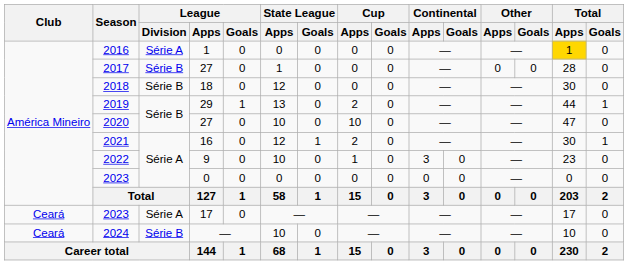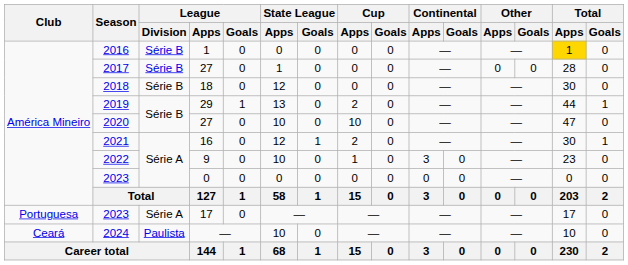 <table class="wikitable" style="text-align: center;">
 <tr>
 <th rowspan="2">Club</th>
 <th rowspan="2">Season</th>
 <th colspan="3">League</th>
 <th colspan="2">State League</th>
 <th colspan="2">Cup</th>
 <th colspan="2">Continental</th>
 <th colspan="2">Other</th>
 <th colspan="2">Total</th>
 </tr>
 <tr>
 <th>Division</th>
 <th>Apps</th>
 <th>Goals</th>
 <th>Apps</th>
 <th>Goals</th>
 <th>Apps</th>
 <th>Goals</th>
 <th>Apps</th>
 <th>Goals</th>
 <th>Apps</th>
 <th>Goals</th>
 <th>Apps</th>
 <th>Goals</th>
 </tr>
 <tr>
 <td rowspan=9><a href='#'>América Mineiro</a></td>
 <td><a href='#'>2016</a></td>
-<td><a href='#'>Série A</a></td>
+<td><a href='#'>Série B</a></td>
 <td>1</td>
 <td>0</td>
 <td>0</td>
 <td>0</td>
 <td>0</td>
 <td>0</td>
 <td colspan=2>—</td>
 <td colspan=2>—</td>
 <td style="background: gold;">1</td>
 <td>0</td>
 </tr>
 <tr>
 <td><a href='#'>2017</a></td>
 <td><a href='#'>Série B</a></td>
 <td>27</td>
 <td>0</td>
 <td>1</td>
 <td>0</td>
 <td>0</td>
 <td>0</td>
 <td colspan=2>—</td>
 <td>0</td>
 <td>0</td>
 <td>28</td>
 <td>0</td>
 </tr>
 <tr>
 <td><a href='#'>2018</a></td>
 <td>Série B</td>
 <td>18</td>
 <td>0</td>
 <td>12</td>
 <td>0</td>
 <td>0</td>
 <td>0</td>
 <td colspan=2>—</td>
 <td colspan=2>—</td>
 <td>30</td>
 <td>0</td>
 </tr>
 <tr>
 <td><a href='#'>2019</a></td>
 <td rowspan=2>Série B</td>
 <td>29</td>
 <td>1</td>
 <td>13</td>
 <td>0</td>
 <td>2</td>
 <td>0</td>
 <td colspan=2>—</td>
 <td colspan=2>—</td>
 <td>44</td>
 <td>1</td>
 </tr>
 <tr>
 <td><a href='#'>2020</a></td>
 <td>27</td>
 <td>0</td>
 <td>10</td>
 <td>0</td>
 <td>10</td>
 <td>0</td>
 <td colspan=2>—</td>
 <td colspan=2>—</td>
 <td>47</td>
 <td>0</td>
 </tr>
 <tr>
 <td><a href='#'>2021</a></td>
 <td rowspan=3>Série A</td>
 <td>16</td>
 <td>0</td>
 <td>12</td>
 <td>1</td>
 <td>2</td>
 <td>0</td>
 <td colspan=2>—</td>
 <td colspan=2>—</td>
 <td>30</td>
 <td>1</td>
 </tr>
 <tr>
 <td><a href='#'>2022</a></td>
 <td>9</td>
 <td>0</td>
 <td>10</td>
 <td>0</td>
 <td>1</td>
 <td>0</td>
 <td>3</td>
 <td>0</td>
 <td colspan=2>—</td>
 <td>23</td>
 <td>0</td>
 </tr>
 <tr>
 <td><a href='#'>2023</a></td>
 <td>0</td>
 <td>0</td>
 <td>0</td>
 <td>0</td>
 <td>0</td>
 <td>0</td>
 <td>0</td>
 <td>0</td>
 <td colspan=2>—</td>
 <td>0</td>
 <td>0</td>
 </tr>
 <tr>
 <th colspan=2>Total</th>
 <th>127</th>
 <th>1</th>
 <th>58</th>
 <th>1</th>
 <th>15</th>
 <th>0</th>
 <th>3</th>
 <th>0</th>
 <th>0</th>
 <th>0</th>
 <th>203</th>
 <th>2</th>
 </tr>
 <tr>
-<td><a href='#'>Ceará</a></td>
+<td><a href='#'>Portuguesa</a></td>
 <td><a href='#'>2023</a></td>
 <td>Série A</td>
 <td>17</td>
 <td>0</td>
 <td colspan=2>—</td>
 <td colspan=2>—</td>
 <td colspan=2>—</td>
 <td colspan=2>—</td>
 <td>17</td>
 <td>0</td>
 </tr>
 <tr>
 <td><a href='#'>Ceará</a></td>
 <td><a href='#'>2024</a></td>
-<td><a href='#'>Série B</a></td>
+<td><a href='#'>Paulista</a></td>
 <td colspan=2>—</td>
 <td>10</td>
 <td>0</td>
 <td colspan=2>—</td>
 <td colspan=2>—</td>
 <td colspan=2>—</td>
 <td>10</td>
 <td>0</td>
 </tr>
 <tr>
 <th colspan=3><strong>Career total</strong></th>
 <th>144</th>
 <th>1</th>
 <th>68</th>
 <th>1</th>
 <th>15</th>
 <th>0</th>
 <th>3</th>
 <th>0</th>
 <th>0</th>
 <th>0</th>
 <th>230</th>
 <th>2</th>
 </tr>
 </table>
